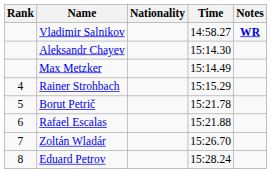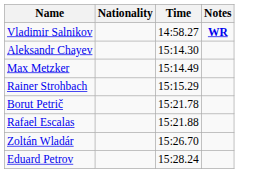 <table class="wikitable sortable" style="text-align:center">
 <tr>
-<th>Rank</th>
 <th>Name</th>
 <th>Nationality</th>
 <th>Time</th>
 <th>Notes</th>
 </tr>
 <tr>
-<td></td>
 <td align=left><a href='#'>Vladimir Salnikov</a></td>
 <td align=left></td>
 <td>14:58.27</td>
 <td><strong><a href='#'>WR</a></strong></td>
 </tr>
 <tr>
-<td></td>
 <td align=left><a href='#'>Aleksandr Chayev</a></td>
 <td align=left></td>
 <td>15:14.30</td>
 <td></td>
 </tr>
 <tr>
-<td></td>
 <td align=left><a href='#'>Max Metzker</a></td>
 <td align=left></td>
 <td>15:14.49</td>
 <td></td>
 </tr>
 <tr>
-<td>4</td>
 <td align=left><a href='#'>Rainer Strohbach</a></td>
 <td align=left></td>
 <td>15:15.29</td>
 <td></td>
 </tr>
 <tr>
-<td>5</td>
 <td align=left><a href='#'>Borut Petrič</a></td>
 <td align=left></td>
 <td>15:21.78</td>
 <td></td>
 </tr>
 <tr>
-<td>6</td>
 <td align=left><a href='#'>Rafael Escalas</a></td>
 <td align=left></td>
 <td>15:21.88</td>
 <td></td>
 </tr>
 <tr>
-<td>7</td>
 <td align=left><a href='#'>Zoltán Wladár</a></td>
 <td align=left></td>
 <td>15:26.70</td>
 <td></td>
 </tr>
 <tr>
-<td>8</td>
 <td align=left><a href='#'>Eduard Petrov</a></td>
 <td align=left></td>
 <td>15:28.24</td>
 <td></td>
 </tr>
 </table>
